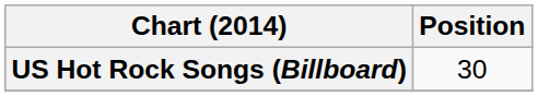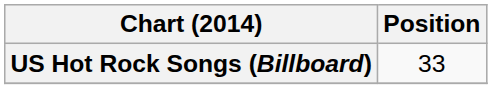 <table class="wikitable plainrowheaders sortable">
 <tr>
 <th scope="col">Chart (2014)</th>
 <th scope="col">Position</th>
 </tr>
 <tr>
 <th scope="row">US Hot Rock Songs (<em>Billboard</em>)</th>
-<td align="center">30</td>
+<td align="center">33</td>
 </tr>
 <tr>
 </tr>
 </table>
